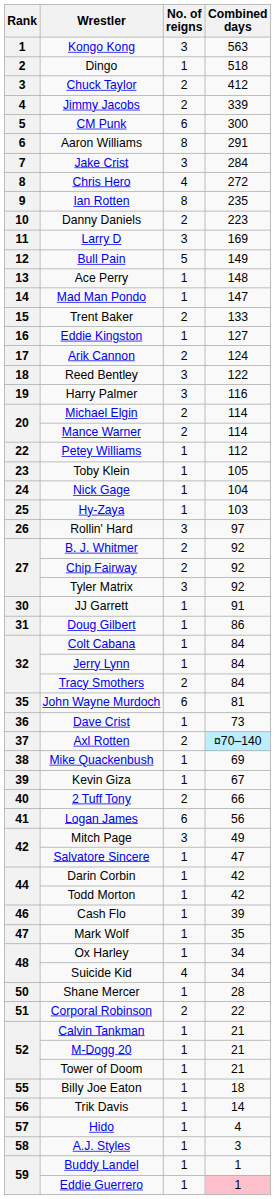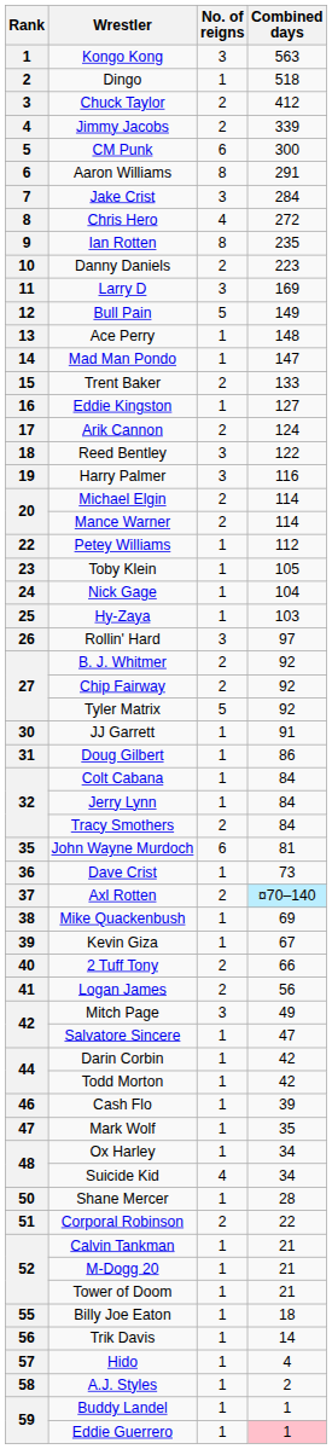 <table class="wikitable sortable" style="text-align: center">
 <tr>
 <th>Rank</th>
 <th>Wrestler</th>
 <th>No. of<br>reigns</th>
 <th>Combined<br>days</th>
 </tr>
 <tr>
 <th>1</th>
 <td><a href='#'>Kongo Kong</a></td>
 <td>3</td>
 <td>563</td>
 </tr>
 <tr>
 <th>2</th>
 <td>Dingo</td>
 <td>1</td>
 <td>518</td>
 </tr>
 <tr>
 <th>3</th>
 <td><a href='#'>Chuck Taylor</a></td>
 <td>2</td>
 <td>412</td>
 </tr>
 <tr>
 <th>4</th>
 <td><a href='#'>Jimmy Jacobs</a></td>
 <td>2</td>
 <td>339</td>
 </tr>
 <tr>
 <th>5</th>
 <td><a href='#'>CM Punk</a></td>
 <td>6</td>
 <td>300</td>
 </tr>
 <tr>
 <th>6</th>
 <td>Aaron Williams</td>
 <td>8</td>
 <td>291</td>
 </tr>
 <tr>
 <th>7</th>
 <td><a href='#'>Jake Crist</a></td>
 <td>3</td>
 <td>284</td>
 </tr>
 <tr>
 <th>8</th>
 <td><a href='#'>Chris Hero</a></td>
 <td>4</td>
 <td>272</td>
 </tr>
 <tr>
 <th>9</th>
 <td><a href='#'>Ian Rotten</a></td>
 <td>8</td>
 <td>235</td>
 </tr>
 <tr>
 <th>10</th>
 <td>Danny Daniels</td>
 <td align=center>2</td>
 <td align=center>223</td>
 </tr>
 <tr>
 <th>11</th>
 <td><a href='#'>Larry D</a></td>
 <td>3</td>
 <td>169</td>
 </tr>
 <tr>
 <th>12</th>
 <td><a href='#'>Bull Pain</a></td>
 <td>5</td>
 <td>149</td>
 </tr>
 <tr>
 <th>13</th>
 <td>Ace Perry</td>
 <td>1</td>
 <td>148</td>
 </tr>
 <tr>
 <th>14</th>
 <td><a href='#'>Mad Man Pondo</a></td>
 <td>1</td>
 <td>147</td>
 </tr>
 <tr>
 <th>15</th>
 <td>Trent Baker</td>
 <td>2</td>
 <td>133</td>
 </tr>
 <tr>
 <th>16</th>
 <td><a href='#'>Eddie Kingston</a></td>
 <td>1</td>
 <td>127</td>
 </tr>
 <tr>
 <th>17</th>
 <td><a href='#'>Arik Cannon</a></td>
 <td>2</td>
 <td>124</td>
 </tr>
 <tr>
 <th>18</th>
 <td>Reed Bentley</td>
 <td>3</td>
 <td>122</td>
 </tr>
 <tr>
 <th>19</th>
 <td>Harry Palmer</td>
 <td>3</td>
 <td>116</td>
 </tr>
 <tr>
 <th rowspan=2>20</th>
 <td><a href='#'>Michael Elgin</a></td>
 <td>2</td>
 <td>114</td>
 </tr>
 <tr>
 <td><a href='#'>Mance Warner</a></td>
 <td>2</td>
 <td>114</td>
 </tr>
 <tr>
 <th>22</th>
 <td><a href='#'>Petey Williams</a></td>
 <td>1</td>
 <td>112</td>
 </tr>
 <tr>
 <th>23</th>
 <td>Toby Klein</td>
 <td>1</td>
 <td>105</td>
 </tr>
 <tr>
 <th>24</th>
 <td><a href='#'>Nick Gage</a></td>
 <td>1</td>
 <td>104</td>
 </tr>
 <tr>
 <th>25</th>
 <td><a href='#'>Hy-Zaya</a></td>
 <td>1</td>
 <td>103</td>
 </tr>
 <tr>
 <th>26</th>
 <td>Rollin' Hard</td>
 <td>3</td>
 <td>97</td>
 </tr>
 <tr>
 <th rowspan=3>27</th>
 <td><a href='#'>B. J. Whitmer</a></td>
 <td>2</td>
 <td>92</td>
 </tr>
 <tr>
 <td><a href='#'>Chip Fairway</a></td>
 <td>2</td>
 <td>92</td>
 </tr>
 <tr>
 <td>Tyler Matrix</td>
-<td>3</td>
+<td>5</td>
 <td>92</td>
 </tr>
 <tr>
 <th>30</th>
 <td>JJ Garrett</td>
 <td>1</td>
 <td>91</td>
 </tr>
 <tr>
 <th>31</th>
 <td><a href='#'>Doug Gilbert</a></td>
 <td>1</td>
 <td>86</td>
 </tr>
 <tr>
 <th rowspan=3>32</th>
 <td><a href='#'>Colt Cabana</a></td>
 <td>1</td>
 <td>84</td>
 </tr>
 <tr>
 <td><a href='#'>Jerry Lynn</a></td>
 <td>1</td>
 <td>84</td>
 </tr>
 <tr>
 <td><a href='#'>Tracy Smothers</a></td>
 <td>2</td>
 <td>84</td>
 </tr>
 <tr>
 <th>35</th>
 <td><a href='#'>John Wayne Murdoch</a></td>
 <td>6</td>
 <td>81</td>
 </tr>
 <tr>
 <th>36</th>
 <td><a href='#'>Dave Crist</a></td>
 <td>1</td>
 <td>73</td>
 </tr>
 <tr>
 <th>37</th>
 <td><a href='#'>Axl Rotten</a></td>
 <td>2</td>
 <td style="background-color:#bbeeff">¤70–140</td>
 </tr>
 <tr>
 <th>38</th>
 <td><a href='#'>Mike Quackenbush</a></td>
 <td>1</td>
 <td>69</td>
 </tr>
 <tr>
 <th>39</th>
 <td>Kevin Giza</td>
 <td>1</td>
 <td>67</td>
 </tr>
 <tr>
 <th>40</th>
 <td><a href='#'>2 Tuff Tony</a></td>
 <td>2</td>
 <td>66</td>
 </tr>
 <tr>
 <th>41</th>
 <td><a href='#'>Logan James</a></td>
-<td>6</td>
+<td>2</td>
 <td>56</td>
 </tr>
 <tr>
 <th rowspan=2>42</th>
 <td>Mitch Page</td>
 <td>3</td>
 <td>49</td>
 </tr>
 <tr>
 <td><a href='#'>Salvatore Sincere</a></td>
 <td>1</td>
 <td>47</td>
 </tr>
 <tr>
 <th rowspan=2>44</th>
 <td>Darin Corbin</td>
 <td>1</td>
 <td>42</td>
 </tr>
 <tr>
 <td>Todd Morton</td>
 <td>1</td>
 <td>42</td>
 </tr>
 <tr>
 <th>46</th>
 <td>Cash Flo</td>
 <td>1</td>
 <td>39</td>
 </tr>
 <tr>
 <th>47</th>
 <td>Mark Wolf</td>
 <td>1</td>
 <td>35</td>
 </tr>
 <tr>
 <th rowspan=2>48</th>
 <td>Ox Harley</td>
 <td>1</td>
 <td>34</td>
 </tr>
 <tr>
 <td>Suicide Kid</td>
 <td>4</td>
 <td>34</td>
 </tr>
 <tr>
 <th>50</th>
 <td>Shane Mercer</td>
 <td>1</td>
 <td>28</td>
 </tr>
 <tr>
 <th>51</th>
 <td><a href='#'>Corporal Robinson</a></td>
 <td>2</td>
 <td>22</td>
 </tr>
 <tr>
 <th rowspan=3>52</th>
 <td><a href='#'>Calvin Tankman</a></td>
 <td>1</td>
 <td>21</td>
 </tr>
 <tr>
 <td><a href='#'>M-Dogg 20</a></td>
 <td>1</td>
 <td>21</td>
 </tr>
 <tr>
 <td>Tower of Doom</td>
 <td>1</td>
 <td>21</td>
 </tr>
 <tr>
 <th>55</th>
 <td>Billy Joe Eaton</td>
 <td>1</td>
 <td>18</td>
 </tr>
 <tr>
 <th>56</th>
 <td>Trik Davis</td>
 <td>1</td>
 <td>14</td>
 </tr>
 <tr>
 <th>57</th>
 <td><a href='#'>Hido</a></td>
 <td>1</td>
 <td>4</td>
 </tr>
 <tr>
 <th>58</th>
 <td><a href='#'>A.J. Styles</a></td>
 <td>1</td>
-<td>3</td>
+<td>2</td>
 </tr>
 <tr>
 <th rowspan=2>59</th>
 <td><a href='#'>Buddy Landel</a></td>
 <td>1</td>
 <td>1</td>
 </tr>
 <tr>
 <td><a href='#'>Eddie Guerrero</a></td>
 <td>1</td>
 <td style="background: pink;">1</td>
 </tr>
 </table>
